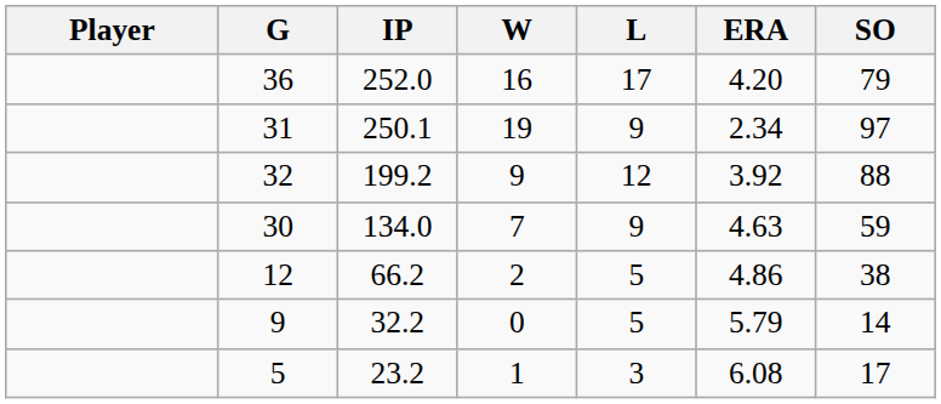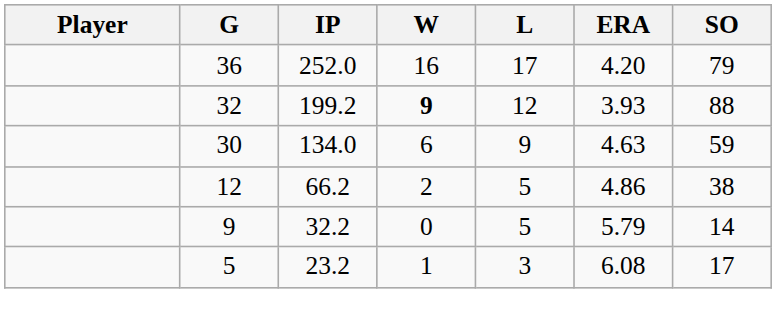 <table class="wikitable sortable">
 <tr>
 <th bgcolor="#DDDDFF" width="16%">Player</th>
 <th bgcolor="#DDDDFF" width="9%">G</th>
 <th bgcolor="#DDDDFF" width="9%">IP</th>
 <th bgcolor="#DDDDFF" width="9%">W</th>
 <th bgcolor="#DDDDFF" width="9%">L</th>
 <th bgcolor="#DDDDFF" width="9%">ERA</th>
 <th bgcolor="#DDDDFF" width="9%">SO</th>
 </tr>
 <tr align="center">
 <td></td>
 <td>36</td>
 <td>252.0</td>
 <td>16</td>
 <td>17</td>
 <td>4.20</td>
 <td>79</td>
 </tr>
-<tr align="center">
-<td></td>
-<td>31</td>
-<td>250.1</td>
-<td>19</td>
-<td>9</td>
-<td>2.34</td>
-<td>97</td>
-</tr>
 <tr align=center>
 <td></td>
 <td>32</td>
 <td>199.2</td>
-<td>9</td>
+<td><strong>9</strong></td>
 <td>12</td>
-<td>3.92</td>
+<td>3.93</td>
 <td>88</td>
 </tr>
 <tr align="center">
 <td></td>
 <td>30</td>
 <td>134.0</td>
-<td>7</td>
+<td>6</td>
 <td>9</td>
 <td>4.63</td>
 <td>59</td>
 </tr>
 <tr align="center">
 <td></td>
 <td>12</td>
 <td>66.2</td>
 <td>2</td>
 <td>5</td>
 <td>4.86</td>
 <td>38</td>
 </tr>
 <tr align="center">
 <td></td>
 <td>9</td>
 <td>32.2</td>
 <td>0</td>
 <td>5</td>
 <td>5.79</td>
 <td>14</td>
 </tr>
 <tr align="center">
 <td></td>
 <td>5</td>
 <td>23.2</td>
 <td>1</td>
 <td>3</td>
 <td>6.08</td>
 <td>17</td>
 </tr>
 </table>
